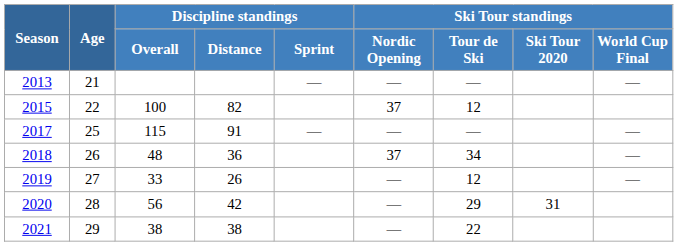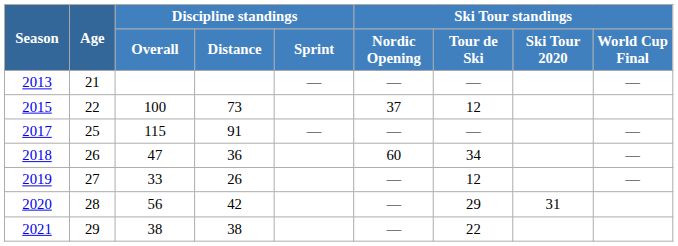 <table class="wikitable" style="font-size:95%; text-align:center; border:grey solid 1px; border-collapse:collapse; background:#ffffff;">
 <tr>
 <th style="background-color:#369; color:white; width:60px;" rowspan="2"> Season </th>
 <th style="background-color:#369; color:white; width:40px;" rowspan="2"> Age </th>
 <th style="background-color:#4180be; color:white;" colspan="3">Discipline standings</th>
 <th style="background-color:#4180be; color:white;" colspan="4">Ski Tour standings</th>
 </tr>
 <tr>
 <th style="background-color:#4180be; color:white; width:75px;">Overall</th>
 <th style="background-color:#4180be; color:white; width:75px;">Distance</th>
 <th style="background-color:#4180be; color:white; width:75px;">Sprint</th>
 <th style="background-color:#4180be; color:white; width:75px;">Nordic<br>Opening</th>
 <th style="background-color:#4180be; color:white; width:75px;">Tour de<br>Ski</th>
 <th style="background-color:#4180be; color:white; width:75px;">Ski Tour<br>2020</th>
 <th style="background-color:#4180be; color:white; width:75px;">World Cup<br>Final</th>
 </tr>
 <tr>
 <td><a href='#'>2013</a></td>
 <td>21</td>
 <td></td>
 <td></td>
 <td>—</td>
 <td>—</td>
 <td>—</td>
 <td></td>
 <td>—</td>
 </tr>
 <tr>
 <td><a href='#'>2015</a></td>
 <td>22</td>
 <td>100</td>
-<td>82</td>
+<td>73</td>
 <td></td>
 <td>37</td>
 <td>12</td>
 <td></td>
 <td></td>
 </tr>
 <tr>
 <td><a href='#'>2017</a></td>
 <td>25</td>
 <td>115</td>
 <td>91</td>
 <td>—</td>
 <td>—</td>
 <td>—</td>
 <td></td>
 <td>—</td>
 </tr>
 <tr>
 <td><a href='#'>2018</a></td>
 <td>26</td>
-<td>48</td>
+<td>47</td>
 <td>36</td>
 <td></td>
-<td>37</td>
+<td>60</td>
 <td>34</td>
 <td></td>
 <td>—</td>
 </tr>
 <tr>
 <td><a href='#'>2019</a></td>
 <td>27</td>
 <td>33</td>
 <td>26</td>
 <td></td>
 <td>—</td>
 <td>12</td>
 <td></td>
 <td>—</td>
 </tr>
 <tr>
 <td><a href='#'>2020</a></td>
 <td>28</td>
 <td>56</td>
 <td>42</td>
 <td></td>
 <td>—</td>
 <td>29</td>
 <td>31</td>
 <td></td>
 </tr>
 <tr>
 <td><a href='#'>2021</a></td>
 <td>29</td>
 <td>38</td>
 <td>38</td>
 <td></td>
 <td>—</td>
 <td>22</td>
 <td></td>
 <td></td>
 </tr>
 </table>
